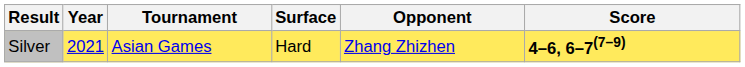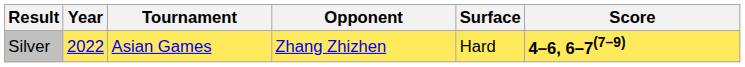 <table class="sortable wikitable">
 <tr>
 <th>Result</th>
 <th>Year</th>
 <th width=150>Tournament</th>
+<th width=170>Opponent</th>
 <th>Surface</th>
-<th width=170>Opponent</th>
 <th width=200 class="unsortable">Score</th>
 </tr>
 <tr style="background:#ffea5c;">
 <td bgcolor=silver>Silver</td>
-<td><a href='#'>2021</a></td>
+<td><a href='#'>2022</a></td>
 <td><a href='#'>Asian Games</a></td>
+<td> <a href='#'>Zhang Zhizhen</a></td>
 <td>Hard</td>
-<td> <a href='#'>Zhang Zhizhen</a></td>
 <td><strong>4–6, 6–7<sup>(7–9)</sup></strong></td>
 </tr>
 </table>
